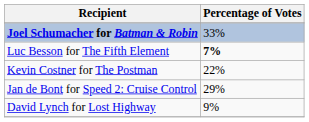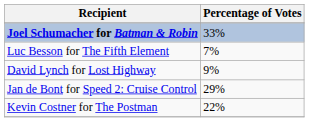 <table class="wikitable sortable plainrowheaders">
 <tr>
 <th>Recipient</th>
 <th>Percentage of Votes</th>
 </tr>
 <tr>
 </tr>
 <tr style="background:#B0C4DE;">
 <td><strong><a href='#'>Joel Schumacher</a> for <em><a href='#'>Batman & Robin</a><strong><em></td>
 <td></strong>33%<strong></td>
 </tr>
 <tr>
 <td><a href='#'>Luc Besson</a> for </em><a href='#'>The Fifth Element</a><em></td>
-<td><strong>7%</strong></td>
+<td>7%</td>
+</tr>
+<tr>
+<td><a href='#'>David Lynch</a> for </em><a href='#'>Lost Highway</a><em></td>
+<td>9%</td>
+</tr>
+<tr>
+<td><a href='#'>Jan de Bont</a> for </em><a href='#'>Speed 2: Cruise Control</a><em></td>
+<td>29%</td>
 </tr>
 <tr>
 <td><a href='#'>Kevin Costner</a> for </em><a href='#'>The Postman</a><em></td>
 <td>22%</td>
 </tr>
 <tr>
-<td><a href='#'>Jan de Bont</a> for </em><a href='#'>Speed 2: Cruise Control</a><em></td>
-<td>29%</td>
-</tr>
-<tr>
-<td><a href='#'>David Lynch</a> for </em><a href='#'>Lost Highway</a><em></td>
-<td>9%</td>
-</tr>
-<tr>
 </tr>
 </table>
